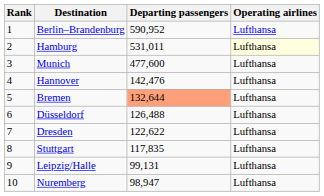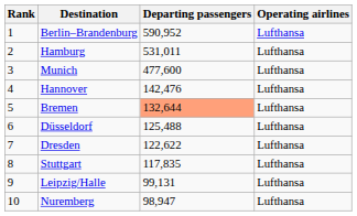 <table class="wikitable sortable" width=align=>
 <tr>
 <th>Rank</th>
 <th>Destination</th>
 <th>Departing passengers</th>
 <th>Operating airlines</th>
 </tr>
 <tr>
 <td>1</td>
 <td><a href='#'>Berlin–Brandenburg</a></td>
 <td>590,952</td>
 <td><a href='#'>Lufthansa</a></td>
 </tr>
 <tr>
 <td>2</td>
 <td><a href='#'>Hamburg</a></td>
 <td>531,011</td>
-<td style="background: lightyellow;">Lufthansa</td>
+<td>Lufthansa</td>
 </tr>
 <tr>
 <td>3</td>
 <td><a href='#'>Munich</a></td>
 <td>477,600</td>
 <td>Lufthansa</td>
 </tr>
 <tr>
 <td>4</td>
 <td><a href='#'>Hannover</a></td>
 <td>142,476</td>
 <td>Lufthansa</td>
 </tr>
 <tr>
 <td>5</td>
 <td><a href='#'>Bremen</a></td>
 <td style="background: lightsalmon;">132,644</td>
 <td>Lufthansa</td>
 </tr>
 <tr>
 <td>6</td>
 <td><a href='#'>Düsseldorf</a></td>
-<td>126,488</td>
+<td>125,488</td>
 <td>Lufthansa</td>
 </tr>
 <tr>
 <td>7</td>
 <td><a href='#'>Dresden</a></td>
 <td>122,622</td>
 <td>Lufthansa</td>
 </tr>
 <tr>
 <td>8</td>
 <td><a href='#'>Stuttgart</a></td>
 <td>117,835</td>
 <td>Lufthansa</td>
 </tr>
 <tr>
 <td>9</td>
 <td><a href='#'>Leipzig/Halle</a></td>
 <td>99,131</td>
 <td>Lufthansa</td>
 </tr>
 <tr>
 <td>10</td>
 <td><a href='#'>Nuremberg</a></td>
 <td>98,947</td>
 <td>Lufthansa</td>
 </tr>
 </table>
